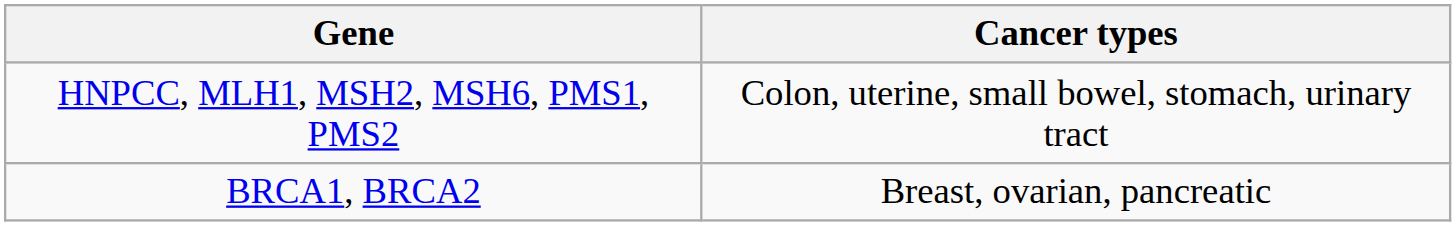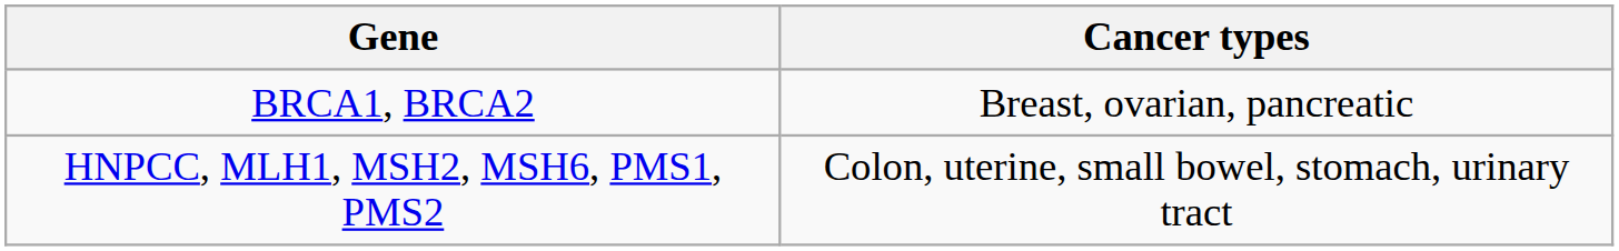 <table class="wikitable floatright" style="text-align:center" width="50%">
 <tr>
 <th>Gene</th>
 <th>Cancer types</th>
 </tr>
 <tr>
+<td><a href='#'>BRCA1</a>, <a href='#'>BRCA2</a></td>
+<td>Breast, ovarian, pancreatic</td>
+</tr>
+<tr>
 <td><a href='#'>HNPCC</a>, <a href='#'>MLH1</a>, <a href='#'>MSH2</a>, <a href='#'>MSH6</a>, <a href='#'>PMS1</a>, <a href='#'>PMS2</a></td>
 <td>Colon, uterine, small bowel, stomach, urinary tract</td>
 </tr>
-<tr>
-<td><a href='#'>BRCA1</a>, <a href='#'>BRCA2</a></td>
-<td>Breast, ovarian, pancreatic</td>
-</tr>
 </table>
